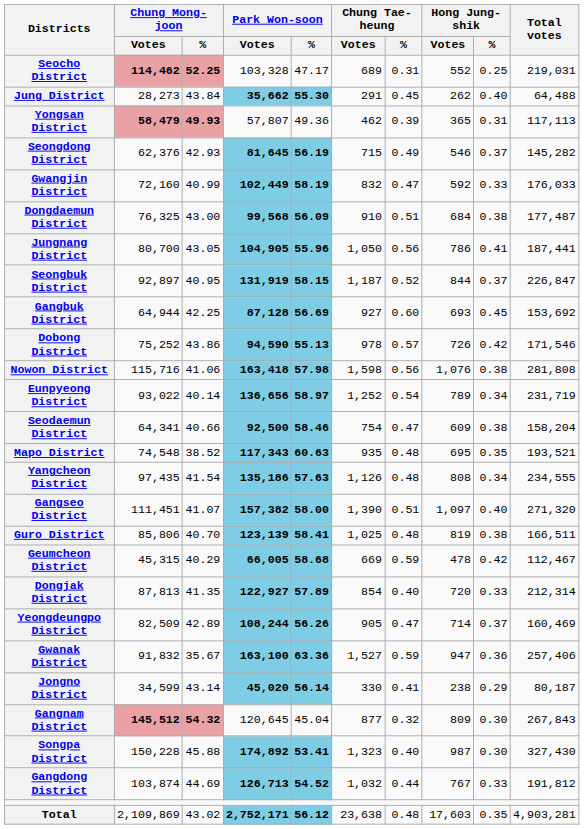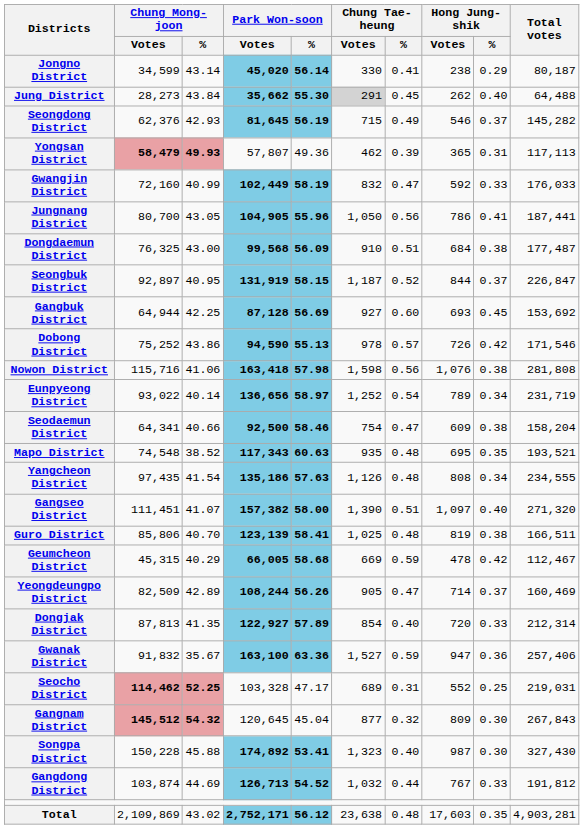 <table class="wikitable sortable" style="text-align:right; font-size:95%">
 <tr>
 <th rowspan=2>Districts</th>
 <th colspan=2><a href='#'>Chung Mong-joon</a><br></th>
 <th colspan=2><a href='#'>Park Won-soon</a><br></th>
 <th colspan=2>Chung Tae-heung<br></th>
 <th colspan=2>Hong Jung-shik<br></th>
 <th rowspan=2>Total<br>votes</th>
 </tr>
 <tr>
 <th>Votes</th>
 <th>%</th>
 <th>Votes</th>
 <th>%</th>
 <th>Votes</th>
 <th>%</th>
 <th>Votes</th>
 <th>%</th>
 </tr>
 <tr>
-<th><a href='#'>Seocho District</a></th>
-<td bgcolor=#e9a1a5><strong>114,462</strong></td>
-<td bgcolor=#e9a1a5><strong>52.25</strong></td>
-<td>103,328</td>
-<td>47.17</td>
-<td>689</td>
-<td>0.31</td>
-<td>552</td>
-<td>0.25</td>
-<td>219,031</td>
+<th><a href='#'>Jongno District</a></th>
+<td>34,599</td>
+<td>43.14</td>
+<td bgcolor=#7fcce5><strong>45,020</strong></td>
+<td bgcolor=#7fcce5><strong>56.14</strong></td>
+<td>330</td>
+<td>0.41</td>
+<td>238</td>
+<td>0.29</td>
+<td>80,187</td>
 </tr>
 <tr>
 <th><a href='#'>Jung District</a></th>
 <td>28,273</td>
 <td>43.84</td>
 <td bgcolor=#7fcce5><strong>35,662</strong></td>
 <td bgcolor=#7fcce5><strong>55.30</strong></td>
-<td>291</td>
+<td style="background: lightgrey;">291</td>
 <td>0.45</td>
 <td>262</td>
 <td>0.40</td>
 <td>64,488</td>
+</tr>
+<tr>
+<th><a href='#'>Seongdong District</a></th>
+<td>62,376</td>
+<td>42.93</td>
+<td bgcolor=#7fcce5><strong>81,645</strong></td>
+<td bgcolor=#7fcce5><strong>56.19</strong></td>
+<td>715</td>
+<td>0.49</td>
+<td>546</td>
+<td>0.37</td>
+<td>145,282</td>
 </tr>
 <tr>
 <th><a href='#'>Yongsan District</a></th>
 <td bgcolor=#e9a1a5><strong>58,479</strong></td>
 <td bgcolor=#e9a1a5><strong>49.93</strong></td>
 <td>57,807</td>
 <td>49.36</td>
 <td>462</td>
 <td>0.39</td>
 <td>365</td>
 <td>0.31</td>
 <td>117,113</td>
 </tr>
 <tr>
-<th><a href='#'>Seongdong District</a></th>
-<td>62,376</td>
-<td>42.93</td>
-<td bgcolor=#7fcce5><strong>81,645</strong></td>
-<td bgcolor=#7fcce5><strong>56.19</strong></td>
-<td>715</td>
-<td>0.49</td>
-<td>546</td>
-<td>0.37</td>
-<td>145,282</td>
-</tr>
-<tr>
 <th><a href='#'>Gwangjin District</a></th>
 <td>72,160</td>
 <td>40.99</td>
 <td bgcolor=#7fcce5><strong>102,449</strong></td>
 <td bgcolor=#7fcce5><strong>58.19</strong></td>
 <td>832</td>
 <td>0.47</td>
 <td>592</td>
 <td>0.33</td>
 <td>176,033</td>
 </tr>
 <tr>
+<th><a href='#'>Jungnang District</a></th>
+<td>80,700</td>
+<td>43.05</td>
+<td bgcolor=#7fcce5><strong>104,905</strong></td>
+<td bgcolor=#7fcce5><strong>55.96</strong></td>
+<td>1,050</td>
+<td>0.56</td>
+<td>786</td>
+<td>0.41</td>
+<td>187,441</td>
+</tr>
+<tr>
 <th><a href='#'>Dongdaemun District</a></th>
 <td>76,325</td>
 <td>43.00</td>
 <td bgcolor=#7fcce5><strong>99,568</strong></td>
 <td bgcolor=#7fcce5><strong>56.09</strong></td>
 <td>910</td>
 <td>0.51</td>
 <td>684</td>
 <td>0.38</td>
 <td>177,487</td>
-</tr>
-<tr>
-<th><a href='#'>Jungnang District</a></th>
-<td>80,700</td>
-<td>43.05</td>
-<td bgcolor=#7fcce5><strong>104,905</strong></td>
-<td bgcolor=#7fcce5><strong>55.96</strong></td>
-<td>1,050</td>
-<td>0.56</td>
-<td>786</td>
-<td>0.41</td>
-<td>187,441</td>
 </tr>
 <tr>
 <th><a href='#'>Seongbuk District</a></th>
 <td>92,897</td>
 <td>40.95</td>
 <td bgcolor=#7fcce5><strong>131,919</strong></td>
 <td bgcolor=#7fcce5><strong>58.15</strong></td>
 <td>1,187</td>
 <td>0.52</td>
 <td>844</td>
 <td>0.37</td>
 <td>226,847</td>
 </tr>
 <tr>
 <th><a href='#'>Gangbuk District</a></th>
 <td>64,944</td>
 <td>42.25</td>
 <td bgcolor=#7fcce5><strong>87,128</strong></td>
 <td bgcolor=#7fcce5><strong>56.69</strong></td>
 <td>927</td>
 <td>0.60</td>
 <td>693</td>
 <td>0.45</td>
 <td>153,692</td>
 </tr>
 <tr>
 <th><a href='#'>Dobong District</a></th>
 <td>75,252</td>
 <td>43.86</td>
 <td bgcolor=#7fcce5><strong>94,590</strong></td>
 <td bgcolor=#7fcce5><strong>55.13</strong></td>
 <td>978</td>
 <td>0.57</td>
 <td>726</td>
 <td>0.42</td>
 <td>171,546</td>
 </tr>
 <tr>
 <th><a href='#'>Nowon District</a></th>
 <td>115,716</td>
 <td>41.06</td>
 <td bgcolor=#7fcce5><strong>163,418</strong></td>
 <td bgcolor=#7fcce5><strong>57.98</strong></td>
 <td>1,598</td>
 <td>0.56</td>
 <td>1,076</td>
 <td>0.38</td>
 <td>281,808</td>
 </tr>
 <tr>
 <th><a href='#'>Eunpyeong District</a></th>
 <td>93,022</td>
 <td>40.14</td>
 <td bgcolor=#7fcce5><strong>136,656</strong></td>
 <td bgcolor=#7fcce5><strong>58.97</strong></td>
 <td>1,252</td>
 <td>0.54</td>
 <td>789</td>
 <td>0.34</td>
 <td>231,719</td>
 </tr>
 <tr>
 <th><a href='#'>Seodaemun District</a></th>
 <td>64,341</td>
 <td>40.66</td>
 <td bgcolor=#7fcce5><strong>92,500</strong></td>
 <td bgcolor=#7fcce5><strong>58.46</strong></td>
 <td>754</td>
 <td>0.47</td>
 <td>609</td>
 <td>0.38</td>
 <td>158,204</td>
 </tr>
 <tr>
 <th><a href='#'>Mapo District</a></th>
 <td>74,548</td>
 <td>38.52</td>
 <td bgcolor=#7fcce5><strong>117,343</strong></td>
 <td bgcolor=#7fcce5><strong>60.63</strong></td>
 <td>935</td>
 <td>0.48</td>
 <td>695</td>
 <td>0.35</td>
 <td>193,521</td>
 </tr>
 <tr>
 <th><a href='#'>Yangcheon District</a></th>
 <td>97,435</td>
 <td>41.54</td>
 <td bgcolor=#7fcce5><strong>135,186</strong></td>
 <td bgcolor=#7fcce5><strong>57.63</strong></td>
 <td>1,126</td>
 <td>0.48</td>
 <td>808</td>
 <td>0.34</td>
 <td>234,555</td>
 </tr>
 <tr>
 <th><a href='#'>Gangseo District</a></th>
 <td>111,451</td>
 <td>41.07</td>
 <td bgcolor=#7fcce5><strong>157,382</strong></td>
 <td bgcolor=#7fcce5><strong>58.00</strong></td>
 <td>1,390</td>
 <td>0.51</td>
 <td>1,097</td>
 <td>0.40</td>
 <td>271,320</td>
 </tr>
 <tr>
 <th><a href='#'>Guro District</a></th>
 <td>85,806</td>
 <td>40.70</td>
 <td bgcolor=#7fcce5><strong>123,139</strong></td>
 <td bgcolor=#7fcce5><strong>58.41</strong></td>
 <td>1,025</td>
 <td>0.48</td>
 <td>819</td>
 <td>0.38</td>
 <td>166,511</td>
 </tr>
 <tr>
 <th><a href='#'>Geumcheon District</a></th>
 <td>45,315</td>
 <td>40.29</td>
 <td bgcolor=#7fcce5><strong>66,005</strong></td>
 <td bgcolor=#7fcce5><strong>58.68</strong></td>
 <td>669</td>
 <td>0.59</td>
 <td>478</td>
 <td>0.42</td>
 <td>112,467</td>
 </tr>
 <tr>
+<th><a href='#'>Yeongdeungpo District</a></th>
+<td>82,509</td>
+<td>42.89</td>
+<td bgcolor=#7fcce5><strong>108,244</strong></td>
+<td bgcolor=#7fcce5><strong>56.26</strong></td>
+<td>905</td>
+<td>0.47</td>
+<td>714</td>
+<td>0.37</td>
+<td>160,469</td>
+</tr>
+<tr>
 <th><a href='#'>Dongjak District</a></th>
 <td>87,813</td>
 <td>41.35</td>
 <td bgcolor=#7fcce5><strong>122,927</strong></td>
 <td bgcolor=#7fcce5><strong>57.89</strong></td>
 <td>854</td>
 <td>0.40</td>
 <td>720</td>
 <td>0.33</td>
 <td>212,314</td>
-</tr>
-<tr>
-<th><a href='#'>Yeongdeungpo District</a></th>
-<td>82,509</td>
-<td>42.89</td>
-<td bgcolor=#7fcce5><strong>108,244</strong></td>
-<td bgcolor=#7fcce5><strong>56.26</strong></td>
-<td>905</td>
-<td>0.47</td>
-<td>714</td>
-<td>0.37</td>
-<td>160,469</td>
 </tr>
 <tr>
 <th><a href='#'>Gwanak District</a></th>
 <td>91,832</td>
 <td>35.67</td>
 <td bgcolor=#7fcce5><strong>163,100</strong></td>
 <td bgcolor=#7fcce5><strong>63.36</strong></td>
 <td>1,527</td>
 <td>0.59</td>
 <td>947</td>
 <td>0.36</td>
 <td>257,406</td>
 </tr>
 <tr>
-<th><a href='#'>Jongno District</a></th>
-<td>34,599</td>
-<td>43.14</td>
-<td bgcolor=#7fcce5><strong>45,020</strong></td>
-<td bgcolor=#7fcce5><strong>56.14</strong></td>
-<td>330</td>
-<td>0.41</td>
-<td>238</td>
-<td>0.29</td>
-<td>80,187</td>
+<th><a href='#'>Seocho District</a></th>
+<td bgcolor=#e9a1a5><strong>114,462</strong></td>
+<td bgcolor=#e9a1a5><strong>52.25</strong></td>
+<td>103,328</td>
+<td>47.17</td>
+<td>689</td>
+<td>0.31</td>
+<td>552</td>
+<td>0.25</td>
+<td>219,031</td>
 </tr>
 <tr>
 <th><a href='#'>Gangnam District</a></th>
 <td bgcolor=#e9a1a5><strong>145,512</strong></td>
 <td bgcolor=#e9a1a5><strong>54.32</strong></td>
 <td>120,645</td>
 <td>45.04</td>
 <td>877</td>
 <td>0.32</td>
 <td>809</td>
 <td>0.30</td>
 <td>267,843</td>
 </tr>
 <tr>
 <th><a href='#'>Songpa District</a></th>
 <td>150,228</td>
 <td>45.88</td>
 <td bgcolor=#7fcce5><strong>174,892</strong></td>
 <td bgcolor=#7fcce5><strong>53.41</strong></td>
 <td>1,323</td>
 <td>0.40</td>
 <td>987</td>
 <td>0.30</td>
 <td>327,430</td>
 </tr>
 <tr>
 <th><a href='#'>Gangdong District</a></th>
 <td>103,874</td>
 <td>44.69</td>
 <td bgcolor=#7fcce5><strong>126,713</strong></td>
 <td bgcolor=#7fcce5><strong>54.52</strong></td>
 <td>1,032</td>
 <td>0.44</td>
 <td>767</td>
 <td>0.33</td>
 <td>191,812</td>
 </tr>
 <tr>
 <td colspan=10></td>
 </tr>
 <tr>
 <th>Total</th>
 <td>2,109,869</td>
 <td>43.02</td>
 <td bgcolor=#7fcce5><strong>2,752,171</strong></td>
 <td bgcolor=#7fcce5><strong>56.12</strong></td>
 <td>23,638</td>
 <td>0.48</td>
 <td>17,603</td>
 <td>0.35</td>
 <td>4,903,281</td>
 </tr>
 </table>
